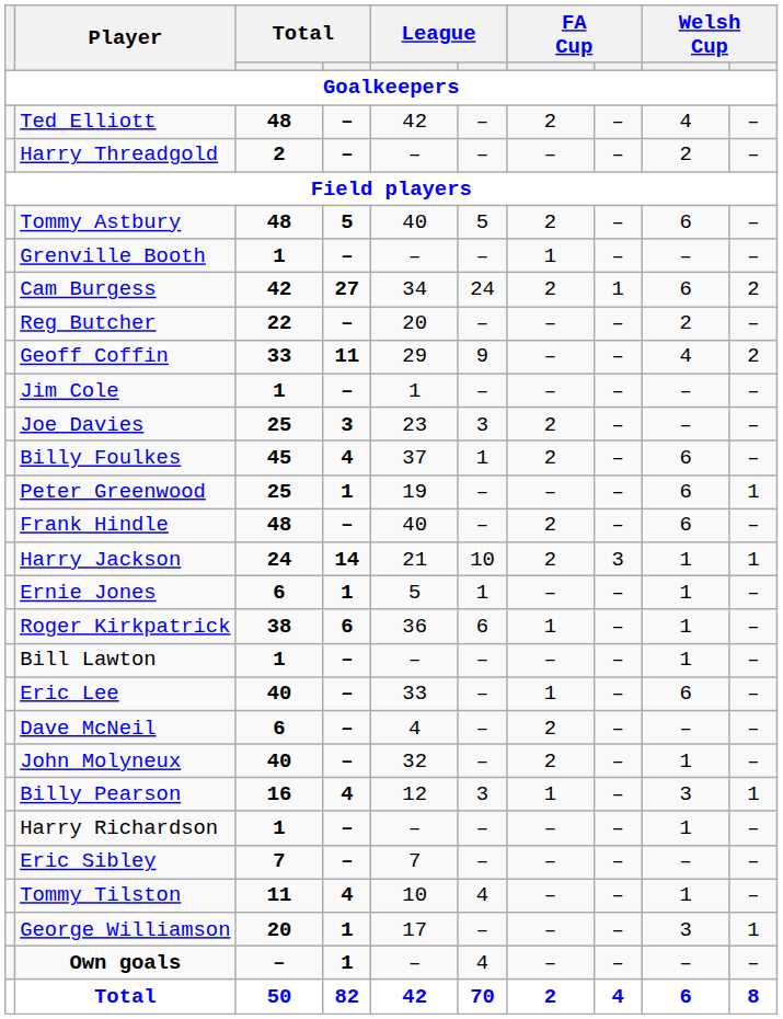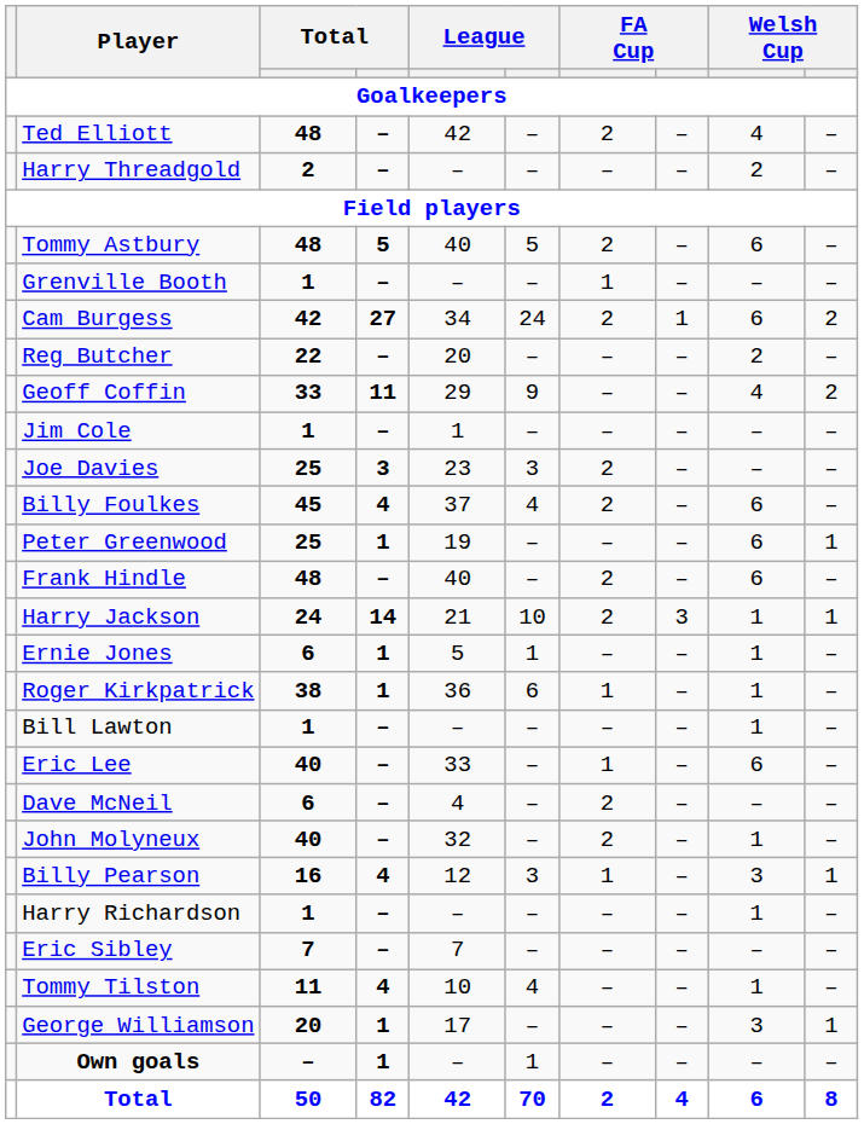 <table class="wikitable"  style="text-align:center;">
 <tr>
 <th rowspan="2" style="font-size:80%;"></th>
 <th rowspan="2">Player</th>
 <th colspan="2">Total</th>
 <th colspan="2"><a href='#'>League</a></th>
 <th colspan="2"><a href='#'>FA<br>Cup</a></th>
 <th colspan="2"><a href='#'>Welsh<br>Cup</a></th>
 </tr>
 <tr>
 <th style="width: 50px; font-size:80%;"></th>
 <th style="width: 25px; font-size:80%;"></th>
 <th style="width: 50px; font-size:80%;"></th>
 <th style="width: 25px; font-size:80%;"></th>
 <th style="width: 50px; font-size:80%;"></th>
 <th style="width: 25px; font-size:80%;"></th>
 <th style="width: 50px; font-size:80%;"></th>
 <th style="width: 25px; font-size:80%;"></th>
 </tr>
 <tr>
 <td colspan="10" style="background:white; color:blue; text-align:center;"><strong>Goalkeepers</strong></td>
 </tr>
 <tr>
 <td></td>
 <td style="text-align:left;"><a href='#'>Ted Elliott</a></td>
 <td><strong>48</strong></td>
 <td><strong>–</strong></td>
 <td>42</td>
 <td>–</td>
 <td>2</td>
 <td>–</td>
 <td>4</td>
 <td>–</td>
 </tr>
 <tr>
 <td></td>
 <td style="text-align:left;"><a href='#'>Harry Threadgold</a></td>
 <td><strong>2</strong></td>
 <td><strong>–</strong></td>
 <td>–</td>
 <td>–</td>
 <td>–</td>
 <td>–</td>
 <td>2</td>
 <td>–</td>
 </tr>
 <tr>
 <td colspan="10" style="background:white; color:blue; text-align:center;"><strong>Field players</strong></td>
 </tr>
 <tr>
 <td></td>
 <td style="text-align:left;"><a href='#'>Tommy Astbury</a></td>
 <td><strong>48</strong></td>
 <td><strong>5</strong></td>
 <td>40</td>
 <td>5</td>
 <td>2</td>
 <td>–</td>
 <td>6</td>
 <td>–</td>
 </tr>
 <tr>
 <td></td>
 <td style="text-align:left;"><a href='#'>Grenville Booth</a></td>
 <td><strong>1</strong></td>
 <td><strong>–</strong></td>
 <td>–</td>
 <td>–</td>
 <td>1</td>
 <td>–</td>
 <td>–</td>
 <td>–</td>
 </tr>
 <tr>
 <td></td>
 <td style="text-align:left;"><a href='#'>Cam Burgess</a></td>
 <td><strong>42</strong></td>
 <td><strong>27</strong></td>
 <td>34</td>
 <td>24</td>
 <td>2</td>
 <td>1</td>
 <td>6</td>
 <td>2</td>
 </tr>
 <tr>
 <td></td>
 <td style="text-align:left;"><a href='#'>Reg Butcher</a></td>
 <td><strong>22</strong></td>
 <td><strong>–</strong></td>
 <td>20</td>
 <td>–</td>
 <td>–</td>
 <td>–</td>
 <td>2</td>
 <td>–</td>
 </tr>
 <tr>
 <td></td>
 <td style="text-align:left;"><a href='#'>Geoff Coffin</a></td>
 <td><strong>33</strong></td>
 <td><strong>11</strong></td>
 <td>29</td>
 <td>9</td>
 <td>–</td>
 <td>–</td>
 <td>4</td>
 <td>2</td>
 </tr>
 <tr>
 <td></td>
 <td style="text-align:left;"><a href='#'>Jim Cole</a></td>
 <td><strong>1</strong></td>
 <td><strong>–</strong></td>
 <td>1</td>
 <td>–</td>
 <td>–</td>
 <td>–</td>
 <td>–</td>
 <td>–</td>
 </tr>
 <tr>
 <td></td>
 <td style="text-align:left;"><a href='#'>Joe Davies</a></td>
 <td><strong>25</strong></td>
 <td><strong>3</strong></td>
 <td>23</td>
 <td>3</td>
 <td>2</td>
 <td>–</td>
 <td>–</td>
 <td>–</td>
 </tr>
 <tr>
 <td></td>
 <td style="text-align:left;"><a href='#'>Billy Foulkes</a></td>
 <td><strong>45</strong></td>
 <td><strong>4</strong></td>
 <td>37</td>
-<td>1</td>
+<td>4</td>
 <td>2</td>
 <td>–</td>
 <td>6</td>
 <td>–</td>
 </tr>
 <tr>
 <td></td>
 <td style="text-align:left;"><a href='#'>Peter Greenwood</a></td>
 <td><strong>25</strong></td>
 <td><strong>1</strong></td>
 <td>19</td>
 <td>–</td>
 <td>–</td>
 <td>–</td>
 <td>6</td>
 <td>1</td>
 </tr>
 <tr>
 <td></td>
 <td style="text-align:left;"><a href='#'>Frank Hindle</a></td>
 <td><strong>48</strong></td>
 <td><strong>–</strong></td>
 <td>40</td>
 <td>–</td>
 <td>2</td>
 <td>–</td>
 <td>6</td>
 <td>–</td>
 </tr>
 <tr>
 <td></td>
 <td style="text-align:left;"><a href='#'>Harry Jackson</a></td>
 <td><strong>24</strong></td>
 <td><strong>14</strong></td>
 <td>21</td>
 <td>10</td>
 <td>2</td>
 <td>3</td>
 <td>1</td>
 <td>1</td>
 </tr>
 <tr>
 <td></td>
 <td style="text-align:left;"><a href='#'>Ernie Jones</a></td>
 <td><strong>6</strong></td>
 <td><strong>1</strong></td>
 <td>5</td>
 <td>1</td>
 <td>–</td>
 <td>–</td>
 <td>1</td>
 <td>–</td>
 </tr>
 <tr>
 <td></td>
 <td style="text-align:left;"><a href='#'>Roger Kirkpatrick</a></td>
 <td><strong>38</strong></td>
-<td><strong>6</strong></td>
+<td><strong>1</strong></td>
 <td>36</td>
 <td>6</td>
 <td>1</td>
 <td>–</td>
 <td>1</td>
 <td>–</td>
 </tr>
 <tr>
 <td></td>
 <td style="text-align:left;">Bill Lawton</td>
 <td><strong>1</strong></td>
 <td><strong>–</strong></td>
 <td>–</td>
 <td>–</td>
 <td>–</td>
 <td>–</td>
 <td>1</td>
 <td>–</td>
 </tr>
 <tr>
 <td></td>
 <td style="text-align:left;"><a href='#'>Eric Lee</a></td>
 <td><strong>40</strong></td>
 <td><strong>–</strong></td>
 <td>33</td>
 <td>–</td>
 <td>1</td>
 <td>–</td>
 <td>6</td>
 <td>–</td>
 </tr>
 <tr>
 <td></td>
 <td style="text-align:left;"><a href='#'>Dave McNeil</a></td>
 <td><strong>6</strong></td>
 <td><strong>–</strong></td>
 <td>4</td>
 <td>–</td>
 <td>2</td>
 <td>–</td>
 <td>–</td>
 <td>–</td>
 </tr>
 <tr>
 <td></td>
 <td style="text-align:left;"><a href='#'>John Molyneux</a></td>
 <td><strong>40</strong></td>
 <td><strong>–</strong></td>
 <td>32</td>
 <td>–</td>
 <td>2</td>
 <td>–</td>
 <td>1</td>
 <td>–</td>
 </tr>
 <tr>
 <td></td>
 <td style="text-align:left;"><a href='#'>Billy Pearson</a></td>
 <td><strong>16</strong></td>
 <td><strong>4</strong></td>
 <td>12</td>
 <td>3</td>
 <td>1</td>
 <td>–</td>
 <td>3</td>
 <td>1</td>
 </tr>
 <tr>
 <td></td>
 <td style="text-align:left;">Harry Richardson</td>
 <td><strong>1</strong></td>
 <td><strong>–</strong></td>
 <td>–</td>
 <td>–</td>
 <td>–</td>
 <td>–</td>
 <td>1</td>
 <td>–</td>
 </tr>
 <tr>
 <td></td>
 <td style="text-align:left;"><a href='#'>Eric Sibley</a></td>
 <td><strong>7</strong></td>
 <td><strong>–</strong></td>
 <td>7</td>
 <td>–</td>
 <td>–</td>
 <td>–</td>
 <td>–</td>
 <td>–</td>
 </tr>
 <tr>
 <td></td>
 <td style="text-align:left;"><a href='#'>Tommy Tilston</a></td>
 <td><strong>11</strong></td>
 <td><strong>4</strong></td>
 <td>10</td>
 <td>4</td>
 <td>–</td>
 <td>–</td>
 <td>1</td>
 <td>–</td>
 </tr>
 <tr>
 <td></td>
 <td style="text-align:left;"><a href='#'>George Williamson</a></td>
 <td><strong>20</strong></td>
 <td><strong>1</strong></td>
 <td>17</td>
 <td>–</td>
 <td>–</td>
 <td>–</td>
 <td>3</td>
 <td>1</td>
 </tr>
 <tr>
 <td></td>
 <td><strong>Own goals</strong></td>
 <td><strong>–</strong></td>
 <td><strong>1</strong></td>
 <td>–</td>
-<td>4</td>
+<td>1</td>
 <td>–</td>
 <td>–</td>
 <td>–</td>
 <td>–</td>
 </tr>
 <tr style="background:white; color:blue; text-align:center;">
 <td></td>
 <td><strong>Total</strong></td>
 <td><strong>50</strong></td>
 <td><strong>82</strong></td>
 <td><strong>42</strong></td>
 <td><strong>70</strong></td>
 <td><strong>2</strong></td>
 <td><strong>4</strong></td>
 <td><strong>6</strong></td>
 <td><strong>8</strong></td>
 </tr>
 </table>
